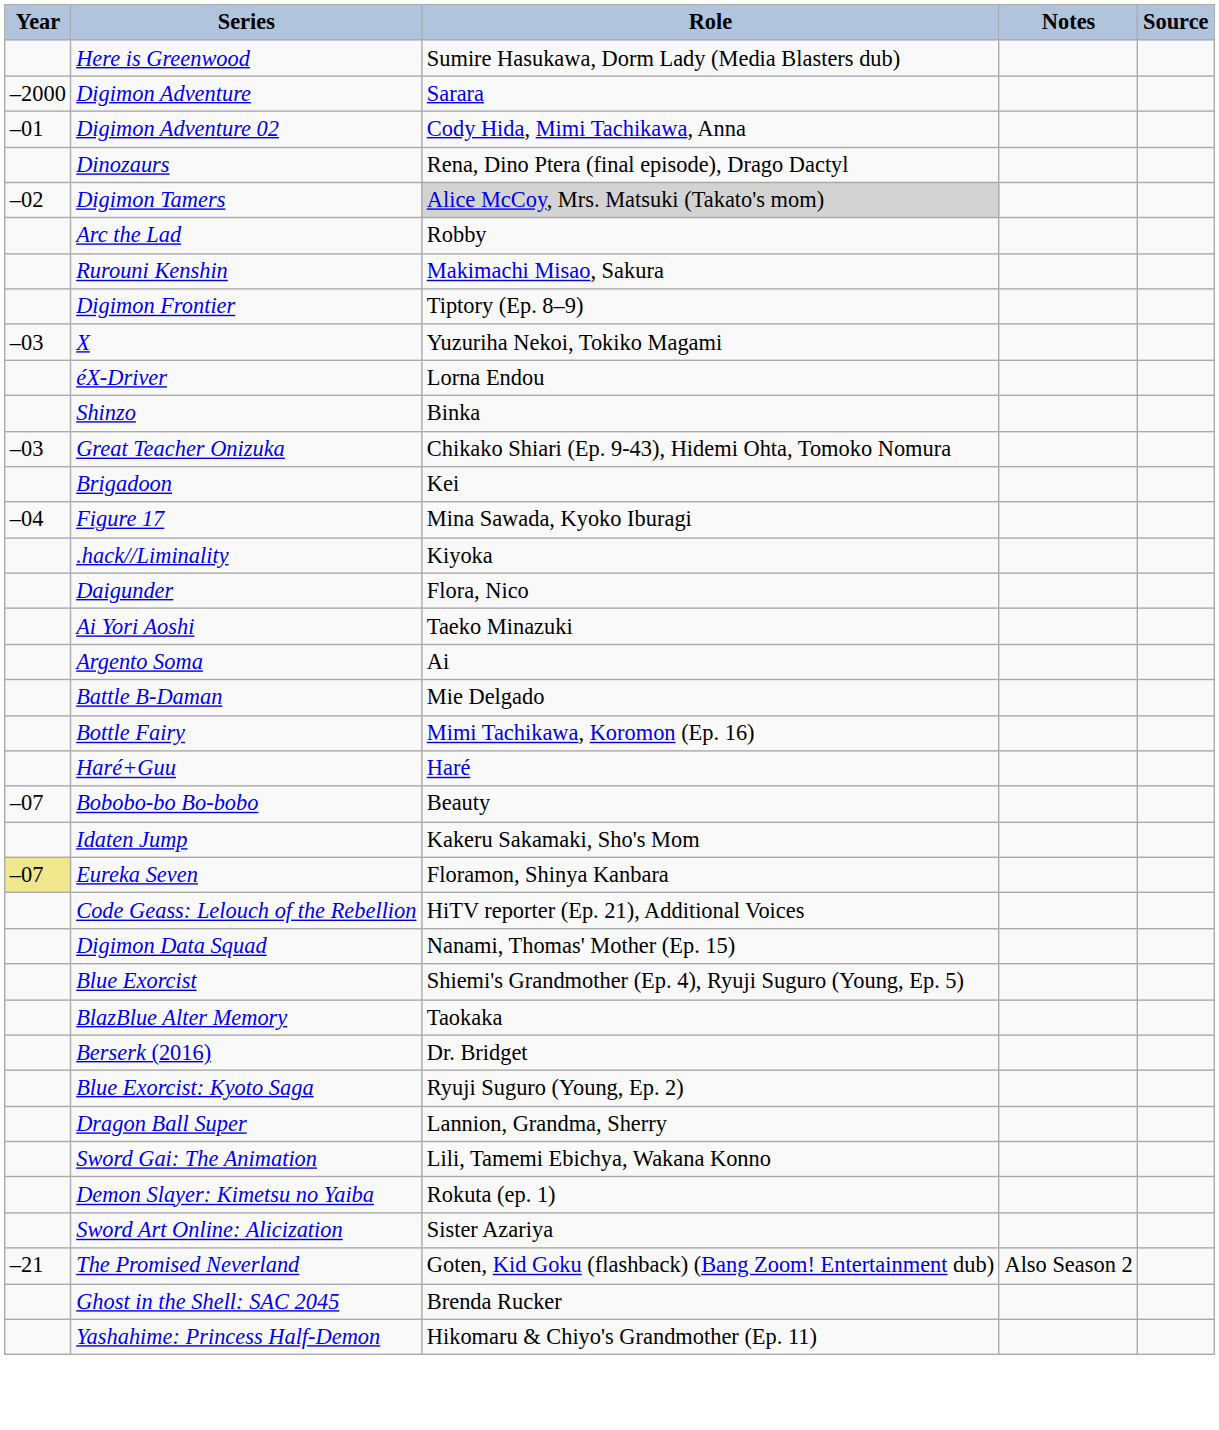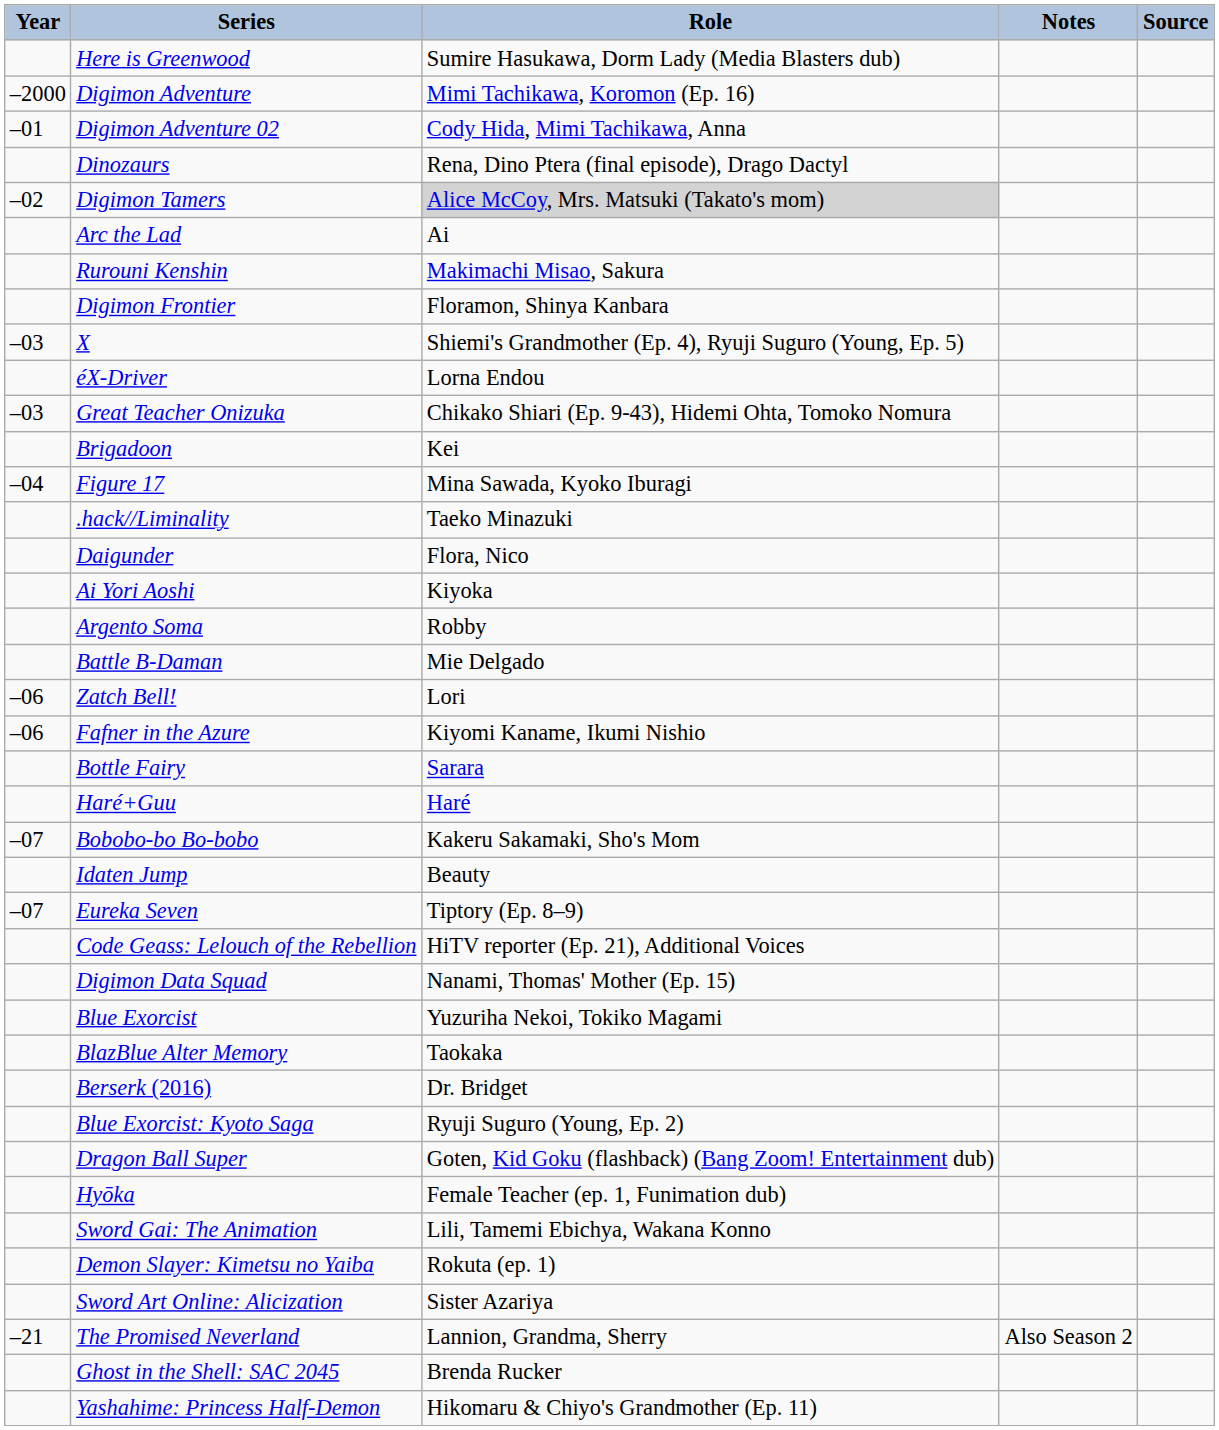 <table class="wikitable sortable mw-collapsible plainrowheaders">
 <tr>
 <th style="background:#b0c4de;">Year</th>
 <th style="background:#b0c4de;">Series</th>
 <th style="background:#b0c4de;">Role</th>
 <th style="background:#b0c4de;" class="unsortable">Notes</th>
 <th style="background:#b0c4de;" class="unsortable">Source</th>
 </tr>
 <tr>
 <td></td>
 <td><em><a href='#'>Here is Greenwood</a></em></td>
 <td>Sumire Hasukawa, Dorm Lady (Media Blasters dub)</td>
 <td></td>
 <td></td>
 </tr>
 <tr>
 <td>–2000</td>
 <td><em><a href='#'>Digimon Adventure</a></em></td>
-<td><a href='#'>Sarara</a></td>
+<td><a href='#'>Mimi Tachikawa</a>, <a href='#'>Koromon</a> (Ep. 16)</td>
 <td></td>
 <td></td>
 </tr>
 <tr>
 <td>–01</td>
 <td><em><a href='#'>Digimon Adventure 02</a></em></td>
 <td><a href='#'>Cody Hida</a>, <a href='#'>Mimi Tachikawa</a>, Anna</td>
 <td></td>
 <td></td>
 </tr>
 <tr>
 <td></td>
 <td><em><a href='#'>Dinozaurs</a></em></td>
 <td>Rena, Dino Ptera (final episode), Drago Dactyl</td>
 <td></td>
 <td></td>
 </tr>
 <tr>
 <td>–02</td>
 <td><em><a href='#'>Digimon Tamers</a></em></td>
 <td style="background: lightgrey;"><a href='#'>Alice McCoy</a>, Mrs. Matsuki (Takato's mom)</td>
 <td></td>
 <td></td>
 </tr>
 <tr>
 <td></td>
 <td><em><a href='#'>Arc the Lad</a></em></td>
-<td>Robby</td>
+<td>Ai</td>
 <td></td>
 <td></td>
 </tr>
 <tr>
 <td></td>
 <td><em><a href='#'>Rurouni Kenshin</a></em></td>
 <td><a href='#'>Makimachi Misao</a>, Sakura</td>
 <td></td>
 <td></td>
 </tr>
 <tr>
 <td></td>
 <td><em><a href='#'>Digimon Frontier</a></em></td>
-<td>Tiptory (Ep. 8–9)</td>
+<td>Floramon, Shinya Kanbara</td>
 <td></td>
 <td></td>
 </tr>
 <tr>
 <td>–03</td>
 <td><em><a href='#'>X</a></em></td>
-<td>Yuzuriha Nekoi, Tokiko Magami</td>
+<td>Shiemi's Grandmother (Ep. 4), Ryuji Suguro (Young, Ep. 5)</td>
 <td></td>
 <td></td>
 </tr>
 <tr>
 <td></td>
 <td><em><a href='#'>éX-Driver</a></em></td>
 <td>Lorna Endou</td>
-<td></td>
-<td></td>
-</tr>
-<tr>
-<td></td>
-<td><em><a href='#'>Shinzo</a></em></td>
-<td>Binka</td>
 <td></td>
 <td></td>
 </tr>
 <tr>
 <td>–03</td>
 <td><em><a href='#'>Great Teacher Onizuka</a></em></td>
 <td>Chikako Shiari (Ep. 9-43), Hidemi Ohta, Tomoko Nomura</td>
 <td></td>
 <td></td>
 </tr>
 <tr>
 <td></td>
 <td><em><a href='#'>Brigadoon</a></em></td>
 <td>Kei</td>
 <td></td>
 <td></td>
 </tr>
 <tr>
 <td>–04</td>
 <td><em><a href='#'>Figure 17</a></em></td>
 <td>Mina Sawada, Kyoko Iburagi</td>
 <td></td>
 <td></td>
 </tr>
 <tr>
 <td></td>
 <td><em><a href='#'>.hack//Liminality</a></em></td>
-<td>Kiyoka</td>
+<td>Taeko Minazuki</td>
 <td></td>
 <td></td>
 </tr>
 <tr>
 <td></td>
 <td><em><a href='#'>Daigunder</a></em></td>
 <td>Flora, Nico</td>
 <td></td>
 <td></td>
 </tr>
 <tr>
 <td></td>
 <td><em><a href='#'>Ai Yori Aoshi</a></em></td>
-<td>Taeko Minazuki</td>
+<td>Kiyoka</td>
 <td></td>
 <td></td>
 </tr>
 <tr>
 <td></td>
 <td><em><a href='#'>Argento Soma</a></em></td>
-<td>Ai</td>
+<td>Robby</td>
 <td></td>
 <td></td>
 </tr>
 <tr>
 <td></td>
 <td><em><a href='#'>Battle B-Daman</a></em></td>
 <td>Mie Delgado</td>
 <td></td>
 <td></td>
 </tr>
 <tr>
+<td>–06</td>
+<td><em><a href='#'>Zatch Bell!</a></em></td>
+<td>Lori</td>
+<td></td>
+<td></td>
+</tr>
+<tr>
+<td>–06</td>
+<td><em><a href='#'>Fafner in the Azure</a></em></td>
+<td>Kiyomi Kaname, Ikumi Nishio</td>
+<td></td>
+<td></td>
+</tr>
+<tr>
 <td></td>
 <td><em><a href='#'>Bottle Fairy</a></em></td>
-<td><a href='#'>Mimi Tachikawa</a>, <a href='#'>Koromon</a> (Ep. 16)</td>
+<td><a href='#'>Sarara</a></td>
 <td></td>
 <td></td>
 </tr>
 <tr>
 <td></td>
 <td><em><a href='#'>Haré+Guu</a></em></td>
 <td><a href='#'>Haré</a></td>
 <td></td>
 <td></td>
 </tr>
 <tr>
 <td>–07</td>
 <td><em><a href='#'>Bobobo-bo Bo-bobo</a></em></td>
-<td>Beauty</td>
+<td>Kakeru Sakamaki, Sho's Mom</td>
 <td></td>
 <td></td>
 </tr>
 <tr>
 <td></td>
 <td><em><a href='#'>Idaten Jump</a></em></td>
-<td>Kakeru Sakamaki, Sho's Mom</td>
+<td>Beauty</td>
 <td></td>
 <td></td>
 </tr>
 <tr>
-<td style="background: khaki;">–07</td>
+<td>–07</td>
 <td><em><a href='#'>Eureka Seven</a></em></td>
-<td>Floramon, Shinya Kanbara</td>
+<td>Tiptory (Ep. 8–9)</td>
 <td></td>
 <td></td>
 </tr>
 <tr>
 <td></td>
 <td><em><a href='#'>Code Geass: Lelouch of the Rebellion</a></em></td>
 <td>HiTV reporter (Ep. 21), Additional Voices</td>
 <td></td>
 <td></td>
 </tr>
 <tr>
 <td></td>
 <td><em><a href='#'>Digimon Data Squad</a></em></td>
 <td>Nanami, Thomas' Mother (Ep. 15)</td>
 <td></td>
 <td></td>
 </tr>
 <tr>
 <td></td>
 <td><em><a href='#'>Blue Exorcist</a></em></td>
-<td>Shiemi's Grandmother (Ep. 4), Ryuji Suguro (Young, Ep. 5)</td>
+<td>Yuzuriha Nekoi, Tokiko Magami</td>
 <td></td>
 <td></td>
 </tr>
 <tr>
 <td></td>
 <td><em><a href='#'>BlazBlue Alter Memory</a></em></td>
 <td>Taokaka</td>
 <td></td>
 <td></td>
 </tr>
 <tr>
 <td></td>
 <td><a href='#'><em>Berserk</em> (2016)</a></td>
 <td>Dr. Bridget</td>
 <td></td>
 <td></td>
 </tr>
 <tr>
 <td></td>
 <td><em><a href='#'>Blue Exorcist: Kyoto Saga</a></em></td>
 <td>Ryuji Suguro (Young, Ep. 2)</td>
 <td></td>
 <td></td>
 </tr>
 <tr>
 <td></td>
 <td><em><a href='#'>Dragon Ball Super</a></em></td>
-<td>Lannion, Grandma, Sherry</td>
+<td>Goten, <a href='#'>Kid Goku</a> (flashback) (<a href='#'>Bang Zoom! Entertainment</a> dub)</td>
+<td></td>
+<td></td>
+</tr>
+<tr>
+<td></td>
+<td><em><a href='#'>Hyōka</a></em></td>
+<td>Female Teacher (ep. 1, Funimation dub)</td>
 <td></td>
 <td></td>
 </tr>
 <tr>
 <td></td>
 <td><em><a href='#'>Sword Gai: The Animation</a></em></td>
 <td>Lili, Tamemi Ebichya, Wakana Konno</td>
 <td></td>
 <td></td>
 </tr>
 <tr>
 <td></td>
 <td><em><a href='#'>Demon Slayer: Kimetsu no Yaiba</a></em></td>
 <td>Rokuta (ep. 1)</td>
 <td></td>
 <td></td>
 </tr>
 <tr>
 <td></td>
 <td><em><a href='#'>Sword Art Online: Alicization</a></em></td>
 <td>Sister Azariya</td>
 <td></td>
 <td></td>
 </tr>
 <tr>
 <td>–21</td>
 <td><em><a href='#'>The Promised Neverland</a></em></td>
-<td>Goten, <a href='#'>Kid Goku</a> (flashback) (<a href='#'>Bang Zoom! Entertainment</a> dub)</td>
+<td>Lannion, Grandma, Sherry</td>
 <td>Also Season 2</td>
 <td></td>
 </tr>
 <tr>
 <td></td>
 <td><em><a href='#'>Ghost in the Shell: SAC 2045</a></em></td>
 <td>Brenda Rucker</td>
 <td></td>
 <td></td>
 </tr>
 <tr>
 <td></td>
 <td><em><a href='#'>Yashahime: Princess Half-Demon</a></em></td>
 <td>Hikomaru & Chiyo's Grandmother (Ep. 11)</td>
 <td></td>
 <td></td>
 </tr>
 </table>
